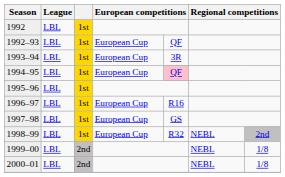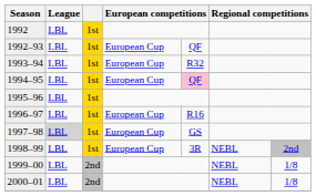 <table class="wikitable" style="font-size:85%;">
 <tr>
 <th>Season</th>
 <th>League</th>
 <th></th>
 <th colspan=2>European competitions</th>
 <th colspan=2>Regional competitions</th>
 </tr>
 <tr>
 <td style="background:#efefef;">1992</td>
 <td><a href='#'>LBL</a></td>
 <td style="background:gold" align="center">1st</td>
 <td colspan=2></td>
 <td colspan=2></td>
 </tr>
 <tr>
 <td style="background:#efefef;">1992–93</td>
 <td><a href='#'>LBL</a></td>
 <td style="background:gold" align="center">1st</td>
 <td> <a href='#'>European Cup</a></td>
 <td align=center><a href='#'>QF</a></td>
 <td colspan=2></td>
 </tr>
 <tr>
 <td style="background:#efefef;">1993–94</td>
 <td><a href='#'>LBL</a></td>
 <td style="background:gold" align="center">1st</td>
 <td> <a href='#'>European Cup</a></td>
-<td align=center><a href='#'>3R</a></td>
+<td align=center><a href='#'>R32</a></td>
 <td colspan=2></td>
 </tr>
 <tr>
 <td style="background:#efefef;">1994–95</td>
 <td><a href='#'>LBL</a></td>
 <td style="background:gold" align="center">1st</td>
 <td> <a href='#'>European Cup</a></td>
 <td align=center style="background: pink;"><a href='#'>QF</a></td>
 <td colspan=2></td>
 </tr>
 <tr>
 <td style="background:#efefef;">1995–96</td>
 <td><a href='#'>LBL</a></td>
 <td style="background:gold" align="center">1st</td>
 <td colspan=2></td>
 <td colspan=2></td>
 </tr>
 <tr>
 <td style="background:#efefef;">1996–97</td>
 <td><a href='#'>LBL</a></td>
 <td style="background:gold" align="center">1st</td>
 <td> <a href='#'>European Cup</a></td>
 <td align=center><a href='#'>R16</a></td>
 <td colspan=2></td>
 </tr>
 <tr>
 <td style="background:#efefef;">1997–98</td>
-<td><a href='#'>LBL</a></td>
+<td style="background: lightgrey;"><a href='#'>LBL</a></td>
 <td style="background:gold" align="center">1st</td>
 <td> <a href='#'>European Cup</a></td>
 <td align=center><a href='#'>GS</a></td>
 <td colspan=2></td>
 </tr>
 <tr>
 <td style="background:#efefef;">1998–99</td>
 <td><a href='#'>LBL</a></td>
 <td style="background:gold" align="center">1st</td>
 <td> <a href='#'>European Cup</a></td>
-<td align=center><a href='#'>R32</a></td>
+<td align=center><a href='#'>3R</a></td>
 <td><a href='#'>NEBL</a></td>
 <td style="background:silver" align="center"><a href='#'>2nd</a></td>
 </tr>
 <tr>
 <td style="background:#efefef;">1999–00</td>
 <td><a href='#'>LBL</a></td>
 <td style="background:silver" align="center">2nd</td>
 <td colspan=2></td>
 <td><a href='#'>NEBL</a></td>
 <td align=center><a href='#'>1/8</a></td>
 </tr>
 <tr>
 <td style="background:#efefef;">2000–01</td>
 <td><a href='#'>LBL</a></td>
 <td style="background:silver" align="center">2nd</td>
 <td colspan=2></td>
 <td><a href='#'>NEBL</a></td>
 <td align=center><a href='#'>1/8</a></td>
 </tr>
 <tr>
 </tr>
 </table>
